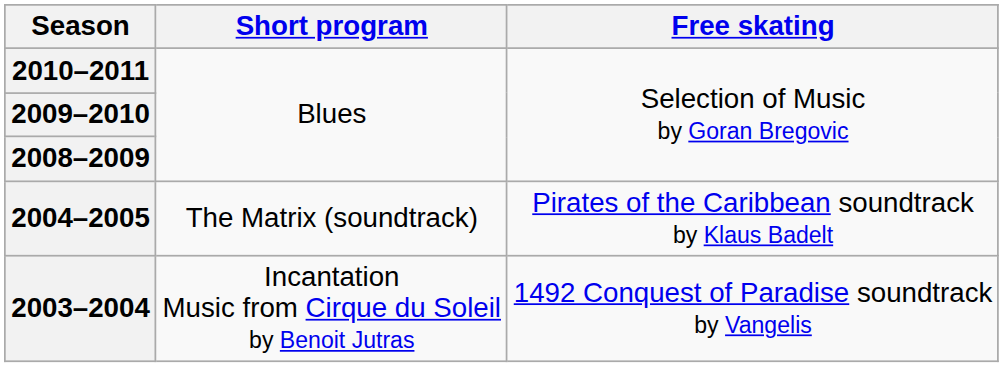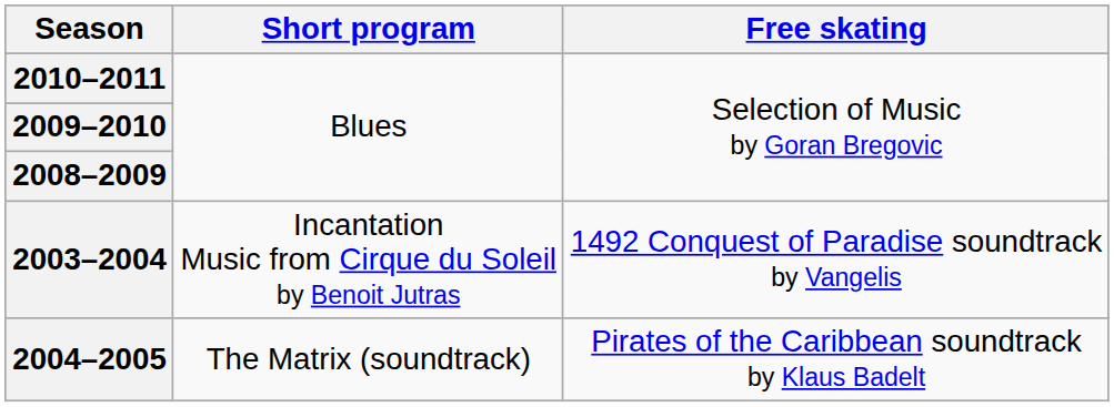 <table class="wikitable" style="text-align:center">
 <tr>
 <th>Season</th>
 <th><a href='#'>Short program</a></th>
 <th><a href='#'>Free skating</a></th>
 </tr>
 <tr>
 <th>2010–2011</th>
 <td rowspan=3>Blues</td>
 <td rowspan=3>Selection of Music <br><small> by <a href='#'>Goran Bregovic</a></small></td>
 </tr>
 <tr>
 <th>2009–2010</th>
 </tr>
 <tr>
 <th>2008–2009</th>
 </tr>
 <tr>
+<th>2003–2004</th>
+<td>Incantation <br> Music from <a href='#'>Cirque du Soleil</a> <br><small> by <a href='#'>Benoit Jutras</a></small></td>
+<td><a href='#'>1492 Conquest of Paradise</a> soundtrack <br><small> by <a href='#'>Vangelis</a></small></td>
+</tr>
+<tr>
 <th>2004–2005</th>
 <td>The Matrix (soundtrack)</td>
 <td><a href='#'>Pirates of the Caribbean</a> soundtrack  <br><small> by <a href='#'>Klaus Badelt</a></small></td>
 </tr>
-<tr>
-<th>2003–2004</th>
-<td>Incantation <br> Music from <a href='#'>Cirque du Soleil</a> <br><small> by <a href='#'>Benoit Jutras</a></small></td>
-<td><a href='#'>1492 Conquest of Paradise</a> soundtrack <br><small> by <a href='#'>Vangelis</a></small></td>
-</tr>
 </table>
